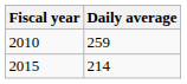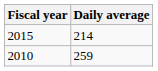 <table class="wikitable">
 <tr>
 <th>Fiscal year</th>
 <th>Daily average</th>
 </tr>
 <tr>
+<td>2015</td>
+<td>214</td>
+</tr>
+<tr>
 <td>2010</td>
 <td>259</td>
 </tr>
-<tr>
-<td>2015</td>
-<td>214</td>
-</tr>
 </table>
